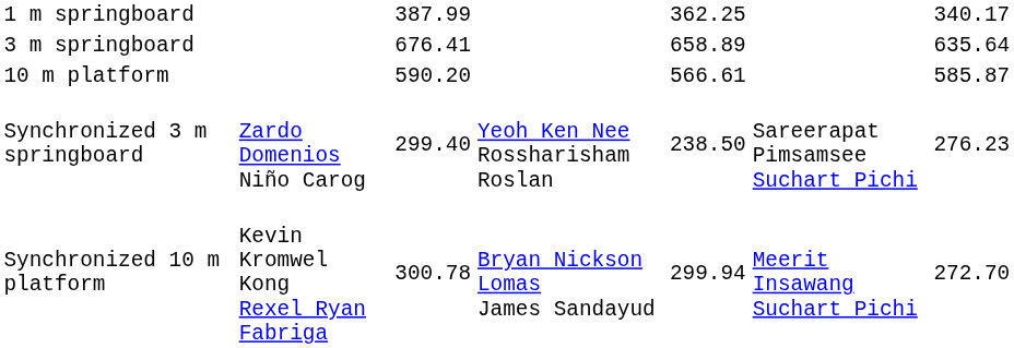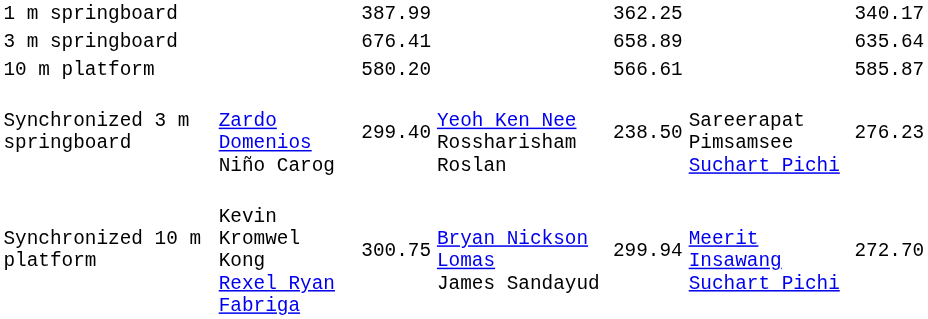 <table>
 <tr>
 <td>1 m springboard</td>
 <td></td>
 <td>387.99</td>
 <td></td>
 <td>362.25</td>
 <td></td>
 <td>340.17</td>
 </tr>
 <tr>
 <td>3 m springboard</td>
 <td></td>
 <td>676.41</td>
 <td></td>
 <td>658.89</td>
 <td></td>
 <td>635.64</td>
 </tr>
 <tr>
 <td>10 m platform</td>
 <td></td>
-<td>590.20</td>
+<td>580.20</td>
 <td></td>
 <td>566.61</td>
 <td></td>
 <td>585.87</td>
 </tr>
 <tr>
 <td>Synchronized 3 m springboard</td>
 <td><br> <a href='#'>Zardo Domenios</a> <br> Niño Carog</td>
 <td>299.40</td>
 <td><br> <a href='#'>Yeoh Ken Nee</a> <br> Rossharisham Roslan</td>
 <td>238.50</td>
 <td><br> Sareerapat Pimsamsee <br> <a href='#'>Suchart Pichi</a></td>
 <td>276.23</td>
 </tr>
 <tr>
 <td>Synchronized 10 m platform</td>
 <td><br> Kevin Kromwel Kong <br> <a href='#'>Rexel Ryan Fabriga</a></td>
-<td>300.78</td>
+<td>300.75</td>
 <td><br> <a href='#'>Bryan Nickson Lomas</a> <br> James Sandayud</td>
 <td>299.94</td>
 <td><br> <a href='#'>Meerit Insawang</a> <br> <a href='#'>Suchart Pichi</a></td>
 <td>272.70</td>
 </tr>
 </table>
